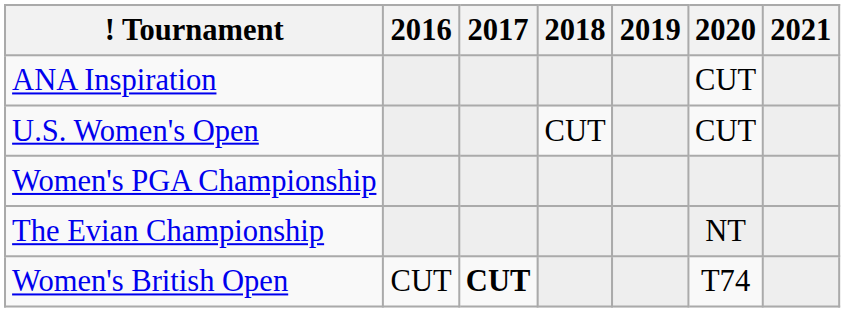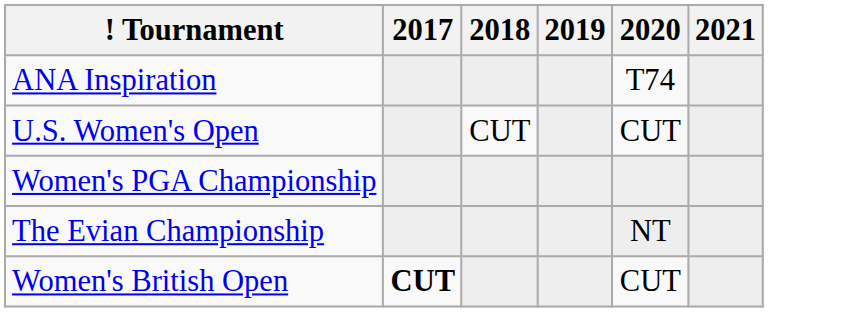 <table class="wikitable" style="font-size:95%;text-align:center;">
 <tr>
 <th>! Tournament</th>
-<th>2016</th>
 <th>2017</th>
 <th>2018</th>
 <th>2019</th>
 <th>2020</th>
 <th>2021</th>
 </tr>
 <tr>
 <td align=left><a href='#'>ANA Inspiration</a></td>
 <td style="background:#eeeeee;"></td>
 <td style="background:#eeeeee;"></td>
 <td style="background:#eeeeee;"></td>
-<td style="background:#eeeeee;"></td>
-<td>CUT</td>
+<td>T74</td>
 <td style="background:#eeeeee;"></td>
 </tr>
 <tr>
 <td align=left><a href='#'>U.S. Women's Open</a></td>
-<td style="background:#eeeeee;"></td>
 <td style="background:#eeeeee;"></td>
 <td>CUT</td>
 <td style="background:#eeeeee;"></td>
 <td>CUT</td>
 <td style="background:#eeeeee;"></td>
 </tr>
 <tr>
 <td align=left><a href='#'>Women's PGA Championship</a></td>
 <td style="background:#eeeeee;"></td>
 <td style="background:#eeeeee;"></td>
 <td style="background:#eeeeee;"></td>
 <td style="background:#eeeeee;"></td>
 <td style="background:#eeeeee;"></td>
-<td style="background:#eeeeee;"></td>
 </tr>
 <tr>
 <td align=left><a href='#'>The Evian Championship</a></td>
-<td style="background:#eeeeee;"></td>
 <td style="background:#eeeeee;"></td>
 <td style="background:#eeeeee;"></td>
 <td style="background:#eeeeee;"></td>
 <td style="background:#eeeeee;">NT</td>
 <td style="background:#eeeeee;"></td>
 </tr>
 <tr>
 <td align=left><a href='#'>Women's British Open</a></td>
-<td>CUT</td>
 <td><strong>CUT</strong></td>
 <td style="background:#eeeeee;"></td>
 <td style="background:#eeeeee;"></td>
-<td>T74</td>
+<td>CUT</td>
 <td style="background:#eeeeee;"></td>
 </tr>
 </table>
